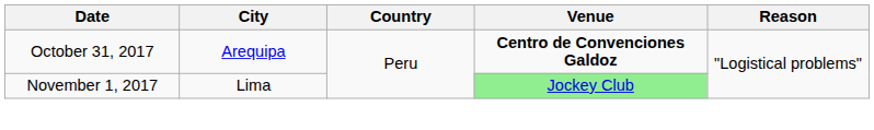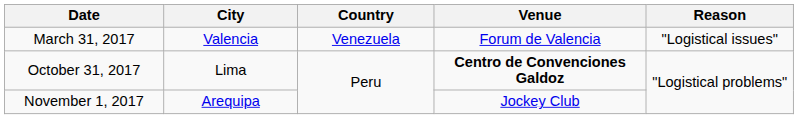 <table class="wikitable plainrowheaders" style="text-align:center;">
 <tr>
 <th scope="col" style="width:12em;">Date</th>
 <th scope="col" style="width:10em;">City</th>
 <th scope="col" style="width:10em;">Country</th>
 <th scope="col" style="width:16em;">Venue</th>
 <th scope="col" style="width:11em;">Reason</th>
 </tr>
 <tr>
+<td>March 31, 2017</td>
+<td><a href='#'>Valencia</a></td>
+<td><a href='#'>Venezuela</a></td>
+<td><a href='#'>Forum de Valencia</a></td>
+<td>"Logistical issues"</td>
+</tr>
+<tr>
 <td>October 31, 2017</td>
-<td><a href='#'>Arequipa</a></td>
+<td>Lima</td>
 <td rowspan="2">Peru</td>
 <td><strong>Centro de Convenciones Galdoz</strong></td>
 <td rowspan="2">"Logistical problems"</td>
 </tr>
 <tr>
 <td>November 1, 2017</td>
-<td>Lima</td>
-<td style="background: lightgreen;"><a href='#'>Jockey Club</a></td>
+<td><a href='#'>Arequipa</a></td>
+<td><a href='#'>Jockey Club</a></td>
 </tr>
 </table>
